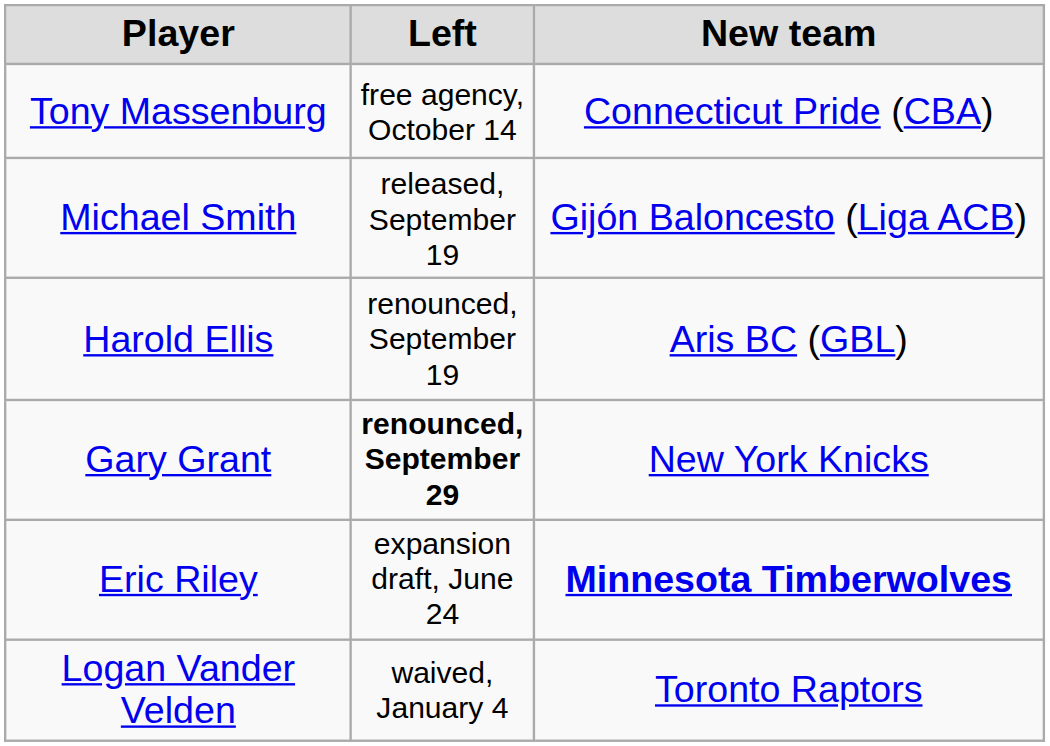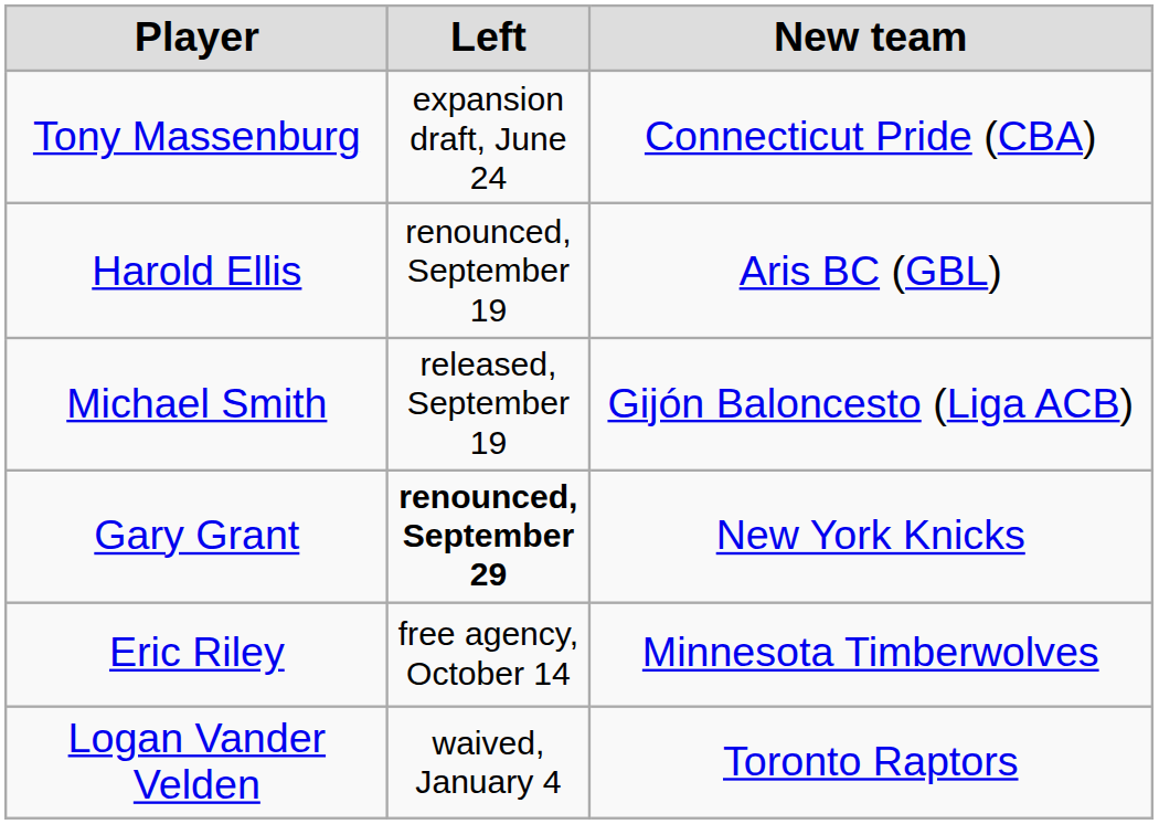 <table class="wikitable" style="text-align: center">
 <tr align="center"  bgcolor="#dddddd">
 <td style="width:140px"><strong>Player</strong></td>
 <td style="width:70px"><strong>Left</strong></td>
 <td style="width:210px"><strong>New team</strong></td>
 </tr>
 <tr style="height:40px">
 <td><a href='#'>Tony Massenburg</a></td>
-<td style="font-size: 80%">free agency, October 14</td>
+<td style="font-size: 80%">expansion draft, June 24</td>
 <td><a href='#'>Connecticut Pride</a> (<a href='#'>CBA</a>)</td>
+</tr>
+<tr style="height:40px">
+<td><a href='#'>Harold Ellis</a></td>
+<td style="font-size: 80%">renounced, September 19</td>
+<td><a href='#'>Aris BC</a> (<a href='#'>GBL</a>)</td>
 </tr>
 <tr style="height:40px">
 <td><a href='#'>Michael Smith</a></td>
 <td style="font-size: 80%">released, September 19</td>
 <td><a href='#'>Gijón Baloncesto</a> (<a href='#'>Liga ACB</a>)</td>
-</tr>
-<tr style="height:40px">
-<td><a href='#'>Harold Ellis</a></td>
-<td style="font-size: 80%">renounced, September 19</td>
-<td><a href='#'>Aris BC</a> (<a href='#'>GBL</a>)</td>
 </tr>
 <tr style="height:40px">
 <td><a href='#'>Gary Grant</a></td>
 <td style="font-size: 80%"><strong>renounced, September 29</strong></td>
 <td><a href='#'>New York Knicks</a></td>
 </tr>
 <tr style="height:40px">
 <td><a href='#'>Eric Riley</a></td>
-<td style="font-size: 80%">expansion draft, June 24</td>
-<td><strong><a href='#'>Minnesota Timberwolves</a></strong></td>
+<td style="font-size: 80%">free agency, October 14</td>
+<td><a href='#'>Minnesota Timberwolves</a></td>
 </tr>
 <tr style="height:40px">
 <td><a href='#'>Logan Vander Velden</a></td>
 <td style="font-size: 80%">waived, January 4</td>
 <td><a href='#'>Toronto Raptors</a></td>
 </tr>
 </table>
